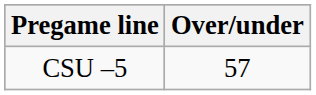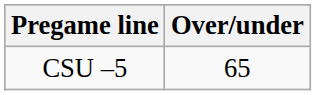 <table class="wikitable">
 <tr align="center">
 <th style=>Pregame line</th>
 <th style=>Over/under</th>
 </tr>
 <tr align="center">
 <td>CSU –5</td>
-<td>57</td>
+<td>65</td>
 </tr>
 </table>
